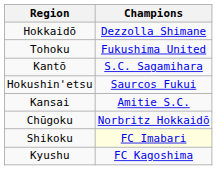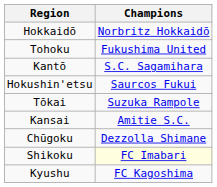 <table class="wikitable" style="text-align:center;">
 <tr>
 <th>Region</th>
 <th>Champions</th>
 </tr>
 <tr>
 <td>Hokkaidō</td>
-<td><a href='#'>Dezzolla Shimane</a></td>
+<td><a href='#'>Norbritz Hokkaidō</a></td>
 </tr>
 <tr>
 <td>Tohoku</td>
 <td><a href='#'>Fukushima United</a></td>
 </tr>
 <tr>
 <td>Kantō</td>
 <td><a href='#'>S.C. Sagamihara</a></td>
 </tr>
 <tr>
 <td>Hokushin'etsu</td>
 <td><a href='#'>Saurcos Fukui</a></td>
 </tr>
 <tr>
+<td>Tōkai</td>
+<td><a href='#'>Suzuka Rampole</a></td>
+</tr>
+<tr>
 <td>Kansai</td>
 <td><a href='#'>Amitie S.C.</a></td>
 </tr>
 <tr>
 <td>Chūgoku</td>
-<td><a href='#'>Norbritz Hokkaidō</a></td>
+<td><a href='#'>Dezzolla Shimane</a></td>
 </tr>
 <tr>
 <td>Shikoku</td>
 <td style="background: lightyellow;"><a href='#'>FC Imabari</a></td>
 </tr>
 <tr>
 <td>Kyushu</td>
 <td><a href='#'>FC Kagoshima</a></td>
 </tr>
 </table>
